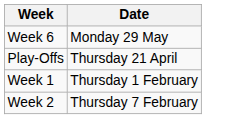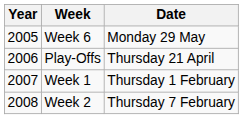 <table class="wikitable">
 <tr>
+<th>Year</th>
 <th>Week</th>
 <th>Date</th>
 </tr>
 <tr>
+<td>2005</td>
 <td>Week 6</td>
 <td>Monday 29 May</td>
 </tr>
 <tr>
+<td>2006</td>
 <td>Play-Offs</td>
 <td>Thursday 21 April</td>
 </tr>
 <tr>
+<td>2007</td>
 <td>Week 1</td>
 <td>Thursday 1 February</td>
 </tr>
 <tr>
+<td>2008</td>
 <td>Week 2</td>
 <td>Thursday 7 February</td>
 </tr>
 </table>
